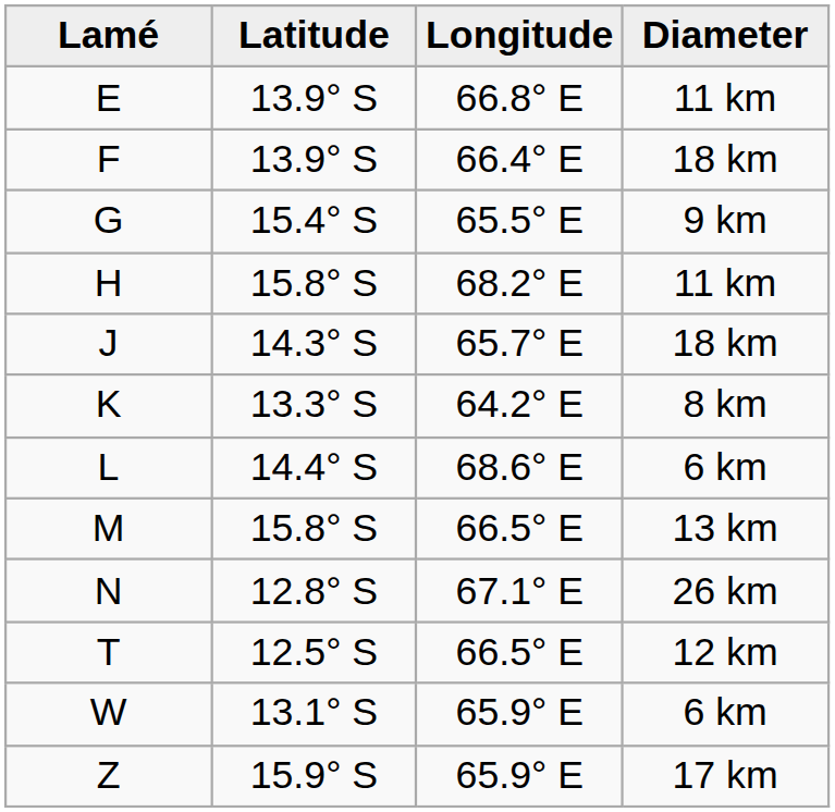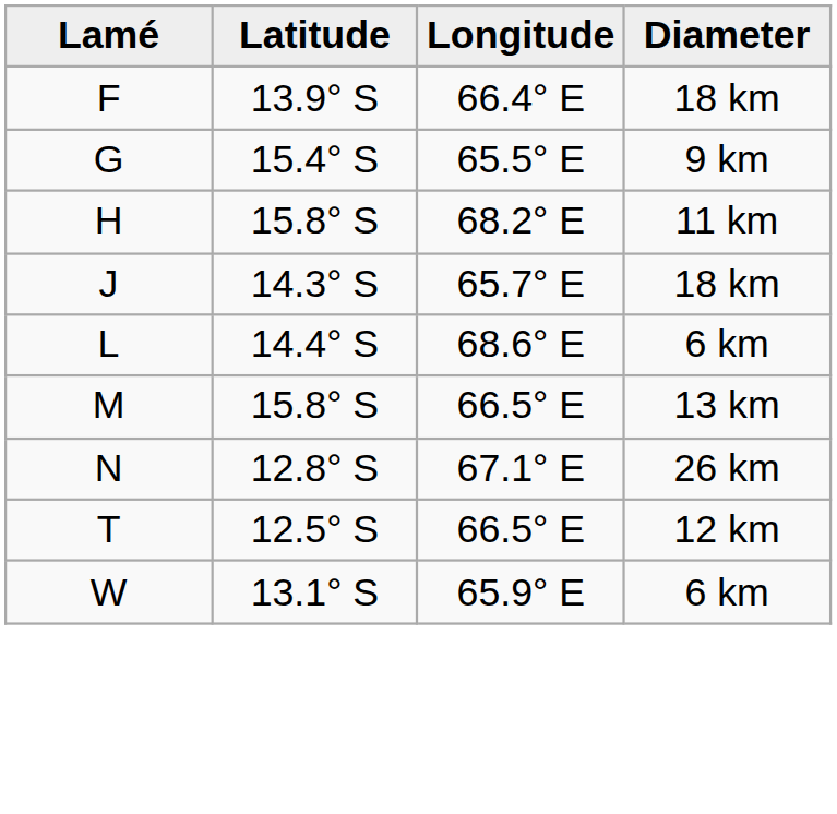 <table class="wikitable">
 <tr>
 <th width="25%" style="background:#eeeeee;">Lamé</th>
 <th width="25%" style="background:#eeeeee;">Latitude</th>
 <th width="25%" style="background:#eeeeee;">Longitude</th>
 <th width="25%" style="background:#eeeeee;">Diameter</th>
-</tr>
-<tr>
-<td align="center">E</td>
-<td align="center">13.9° S</td>
-<td align="center">66.8° E</td>
-<td align="center">11 km</td>
 </tr>
 <tr>
 <td align="center">F</td>
 <td align="center">13.9° S</td>
 <td align="center">66.4° E</td>
 <td align="center">18 km</td>
 </tr>
 <tr>
 <td align="center">G</td>
 <td align="center">15.4° S</td>
 <td align="center">65.5° E</td>
 <td align="center">9 km</td>
 </tr>
 <tr>
 <td align="center">H</td>
 <td align="center">15.8° S</td>
 <td align="center">68.2° E</td>
 <td align="center">11 km</td>
 </tr>
 <tr>
 <td align="center">J</td>
 <td align="center">14.3° S</td>
 <td align="center">65.7° E</td>
 <td align="center">18 km</td>
-</tr>
-<tr>
-<td align="center">K</td>
-<td align="center">13.3° S</td>
-<td align="center">64.2° E</td>
-<td align="center">8 km</td>
 </tr>
 <tr>
 <td align="center">L</td>
 <td align="center">14.4° S</td>
 <td align="center">68.6° E</td>
 <td align="center">6 km</td>
 </tr>
 <tr>
 <td align="center">M</td>
 <td align="center">15.8° S</td>
 <td align="center">66.5° E</td>
 <td align="center">13 km</td>
 </tr>
 <tr>
 <td align="center">N</td>
 <td align="center">12.8° S</td>
 <td align="center">67.1° E</td>
 <td align="center">26 km</td>
 </tr>
 <tr>
 <td align="center">T</td>
 <td align="center">12.5° S</td>
 <td align="center">66.5° E</td>
 <td align="center">12 km</td>
 </tr>
 <tr>
 <td align="center">W</td>
 <td align="center">13.1° S</td>
 <td align="center">65.9° E</td>
 <td align="center">6 km</td>
 </tr>
-<tr>
-<td align="center">Z</td>
-<td align="center">15.9° S</td>
-<td align="center">65.9° E</td>
-<td align="center">17 km</td>
-</tr>
 </table>
